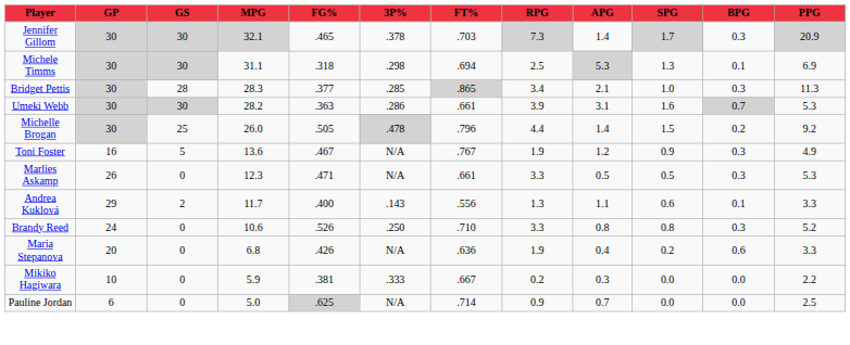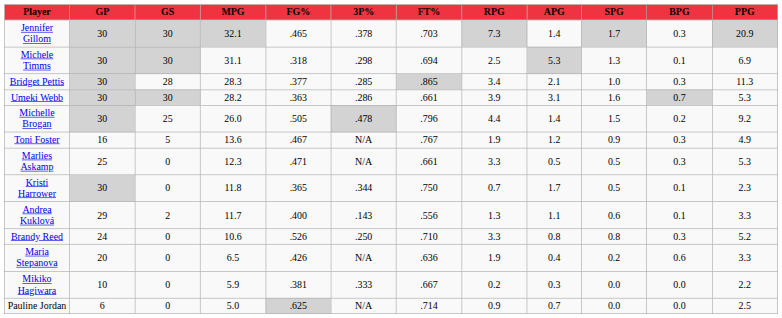 <table class="wikitable sortable" style="text-align:center;">
 <tr>
 <th style="background: #EF3340" width="6%"><span>Player</span></th>
 <th style="background: #EF3340" width="6%"><span>GP</span></th>
 <th style="background: #EF3340" width="6%"><span>GS</span></th>
 <th style="background: #EF3340" width="6%"><span>MPG</span></th>
 <th style="background: #EF3340" width="6%"><span>FG%</span></th>
 <th style="background: #EF3340" width="6%"><span>3P%</span></th>
 <th style="background: #EF3340" width="6%"><span>FT%</span></th>
 <th style="background: #EF3340" width="6%"><span>RPG</span></th>
 <th style="background: #EF3340" width="5%"><span>APG</span></th>
 <th style="background: #EF3340" width="6%"><span>SPG</span></th>
 <th style="background: #EF3340" width="6%"><span>BPG</span></th>
 <th style="background: #EF3340" width="6%"><span>PPG</span></th>
 </tr>
 <tr>
 <td><a href='#'>Jennifer Gillom</a></td>
 <td style="background:#D3D3D3;">30</td>
 <td style="background:#D3D3D3;">30</td>
 <td style="background:#D3D3D3;">32.1</td>
 <td>.465</td>
 <td>.378</td>
 <td>.703</td>
 <td style="background:#D3D3D3;">7.3</td>
 <td>1.4</td>
 <td style="background:#D3D3D3;">1.7</td>
 <td>0.3</td>
 <td style="background:#D3D3D3;">20.9</td>
 </tr>
 <tr>
 <td><a href='#'>Michele Timms</a></td>
 <td style="background:#D3D3D3;">30</td>
 <td style="background:#D3D3D3;">30</td>
 <td>31.1</td>
 <td>.318</td>
 <td>.298</td>
 <td>.694</td>
 <td>2.5</td>
 <td style="background:#D3D3D3;">5.3</td>
 <td>1.3</td>
 <td>0.1</td>
 <td>6.9</td>
 </tr>
 <tr>
 <td><a href='#'>Bridget Pettis</a></td>
 <td style="background:#D3D3D3;">30</td>
 <td>28</td>
 <td>28.3</td>
 <td>.377</td>
 <td>.285</td>
 <td style="background:#D3D3D3;">.865</td>
 <td>3.4</td>
 <td>2.1</td>
 <td>1.0</td>
 <td>0.3</td>
 <td>11.3</td>
 </tr>
 <tr>
 <td><a href='#'>Umeki Webb</a></td>
 <td style="background:#D3D3D3;">30</td>
 <td style="background:#D3D3D3;">30</td>
 <td>28.2</td>
 <td>.363</td>
 <td>.286</td>
 <td>.661</td>
 <td>3.9</td>
 <td>3.1</td>
 <td>1.6</td>
 <td style="background:#D3D3D3;">0.7</td>
 <td>5.3</td>
 </tr>
 <tr>
 <td><a href='#'>Michelle Brogan</a></td>
 <td style="background:#D3D3D3;">30</td>
 <td>25</td>
 <td>26.0</td>
 <td>.505</td>
 <td style="background:#D3D3D3;">.478</td>
 <td>.796</td>
 <td>4.4</td>
 <td>1.4</td>
 <td>1.5</td>
 <td>0.2</td>
 <td>9.2</td>
 </tr>
 <tr>
 <td><a href='#'>Toni Foster</a></td>
 <td>16</td>
 <td>5</td>
 <td>13.6</td>
 <td>.467</td>
 <td>N/A</td>
 <td>.767</td>
 <td>1.9</td>
 <td>1.2</td>
 <td>0.9</td>
 <td>0.3</td>
 <td>4.9</td>
 </tr>
 <tr>
 <td><a href='#'>Marlies Askamp</a></td>
-<td>26</td>
+<td>25</td>
 <td>0</td>
 <td>12.3</td>
 <td>.471</td>
 <td>N/A</td>
 <td>.661</td>
 <td>3.3</td>
 <td>0.5</td>
 <td>0.5</td>
 <td>0.3</td>
 <td>5.3</td>
+</tr>
+<tr>
+<td><a href='#'>Kristi Harrower</a></td>
+<td style="background:#D3D3D3;">30</td>
+<td>0</td>
+<td>11.8</td>
+<td>.365</td>
+<td>.344</td>
+<td>.750</td>
+<td>0.7</td>
+<td>1.7</td>
+<td>0.5</td>
+<td>0.1</td>
+<td>2.3</td>
 </tr>
 <tr>
 <td><a href='#'>Andrea Kuklová</a></td>
 <td>29</td>
 <td>2</td>
 <td>11.7</td>
 <td>.400</td>
 <td>.143</td>
 <td>.556</td>
 <td>1.3</td>
 <td>1.1</td>
 <td>0.6</td>
 <td>0.1</td>
 <td>3.3</td>
 </tr>
 <tr>
 <td><a href='#'>Brandy Reed</a></td>
 <td>24</td>
 <td>0</td>
 <td>10.6</td>
 <td>.526</td>
 <td>.250</td>
 <td>.710</td>
 <td>3.3</td>
 <td>0.8</td>
 <td>0.8</td>
 <td>0.3</td>
 <td>5.2</td>
 </tr>
 <tr>
 <td><a href='#'>Maria Stepanova</a></td>
 <td>20</td>
 <td>0</td>
-<td>6.8</td>
+<td>6.5</td>
 <td>.426</td>
 <td>N/A</td>
 <td>.636</td>
 <td>1.9</td>
 <td>0.4</td>
 <td>0.2</td>
 <td>0.6</td>
 <td>3.3</td>
 </tr>
 <tr>
 <td><a href='#'>Mikiko Hagiwara</a></td>
 <td>10</td>
 <td>0</td>
 <td>5.9</td>
 <td>.381</td>
 <td>.333</td>
 <td>.667</td>
 <td>0.2</td>
 <td>0.3</td>
 <td>0.0</td>
 <td>0.0</td>
 <td>2.2</td>
 </tr>
 <tr>
 <td>Pauline Jordan</td>
 <td>6</td>
 <td>0</td>
 <td>5.0</td>
 <td style="background:#D3D3D3;">.625</td>
 <td>N/A</td>
 <td>.714</td>
 <td>0.9</td>
 <td>0.7</td>
 <td>0.0</td>
 <td>0.0</td>
 <td>2.5</td>
 </tr>
 </table>
